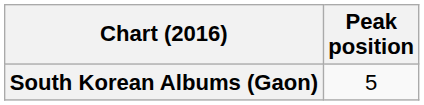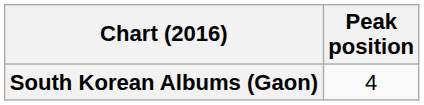 <table class="wikitable plainrowheaders">
 <tr>
 <th>Chart (2016)</th>
 <th>Peak<br>position</th>
 </tr>
 <tr>
 <th scope="row">South Korean Albums (Gaon)</th>
-<td align="center">5</td>
+<td align="center">4</td>
 </tr>
 </table>
